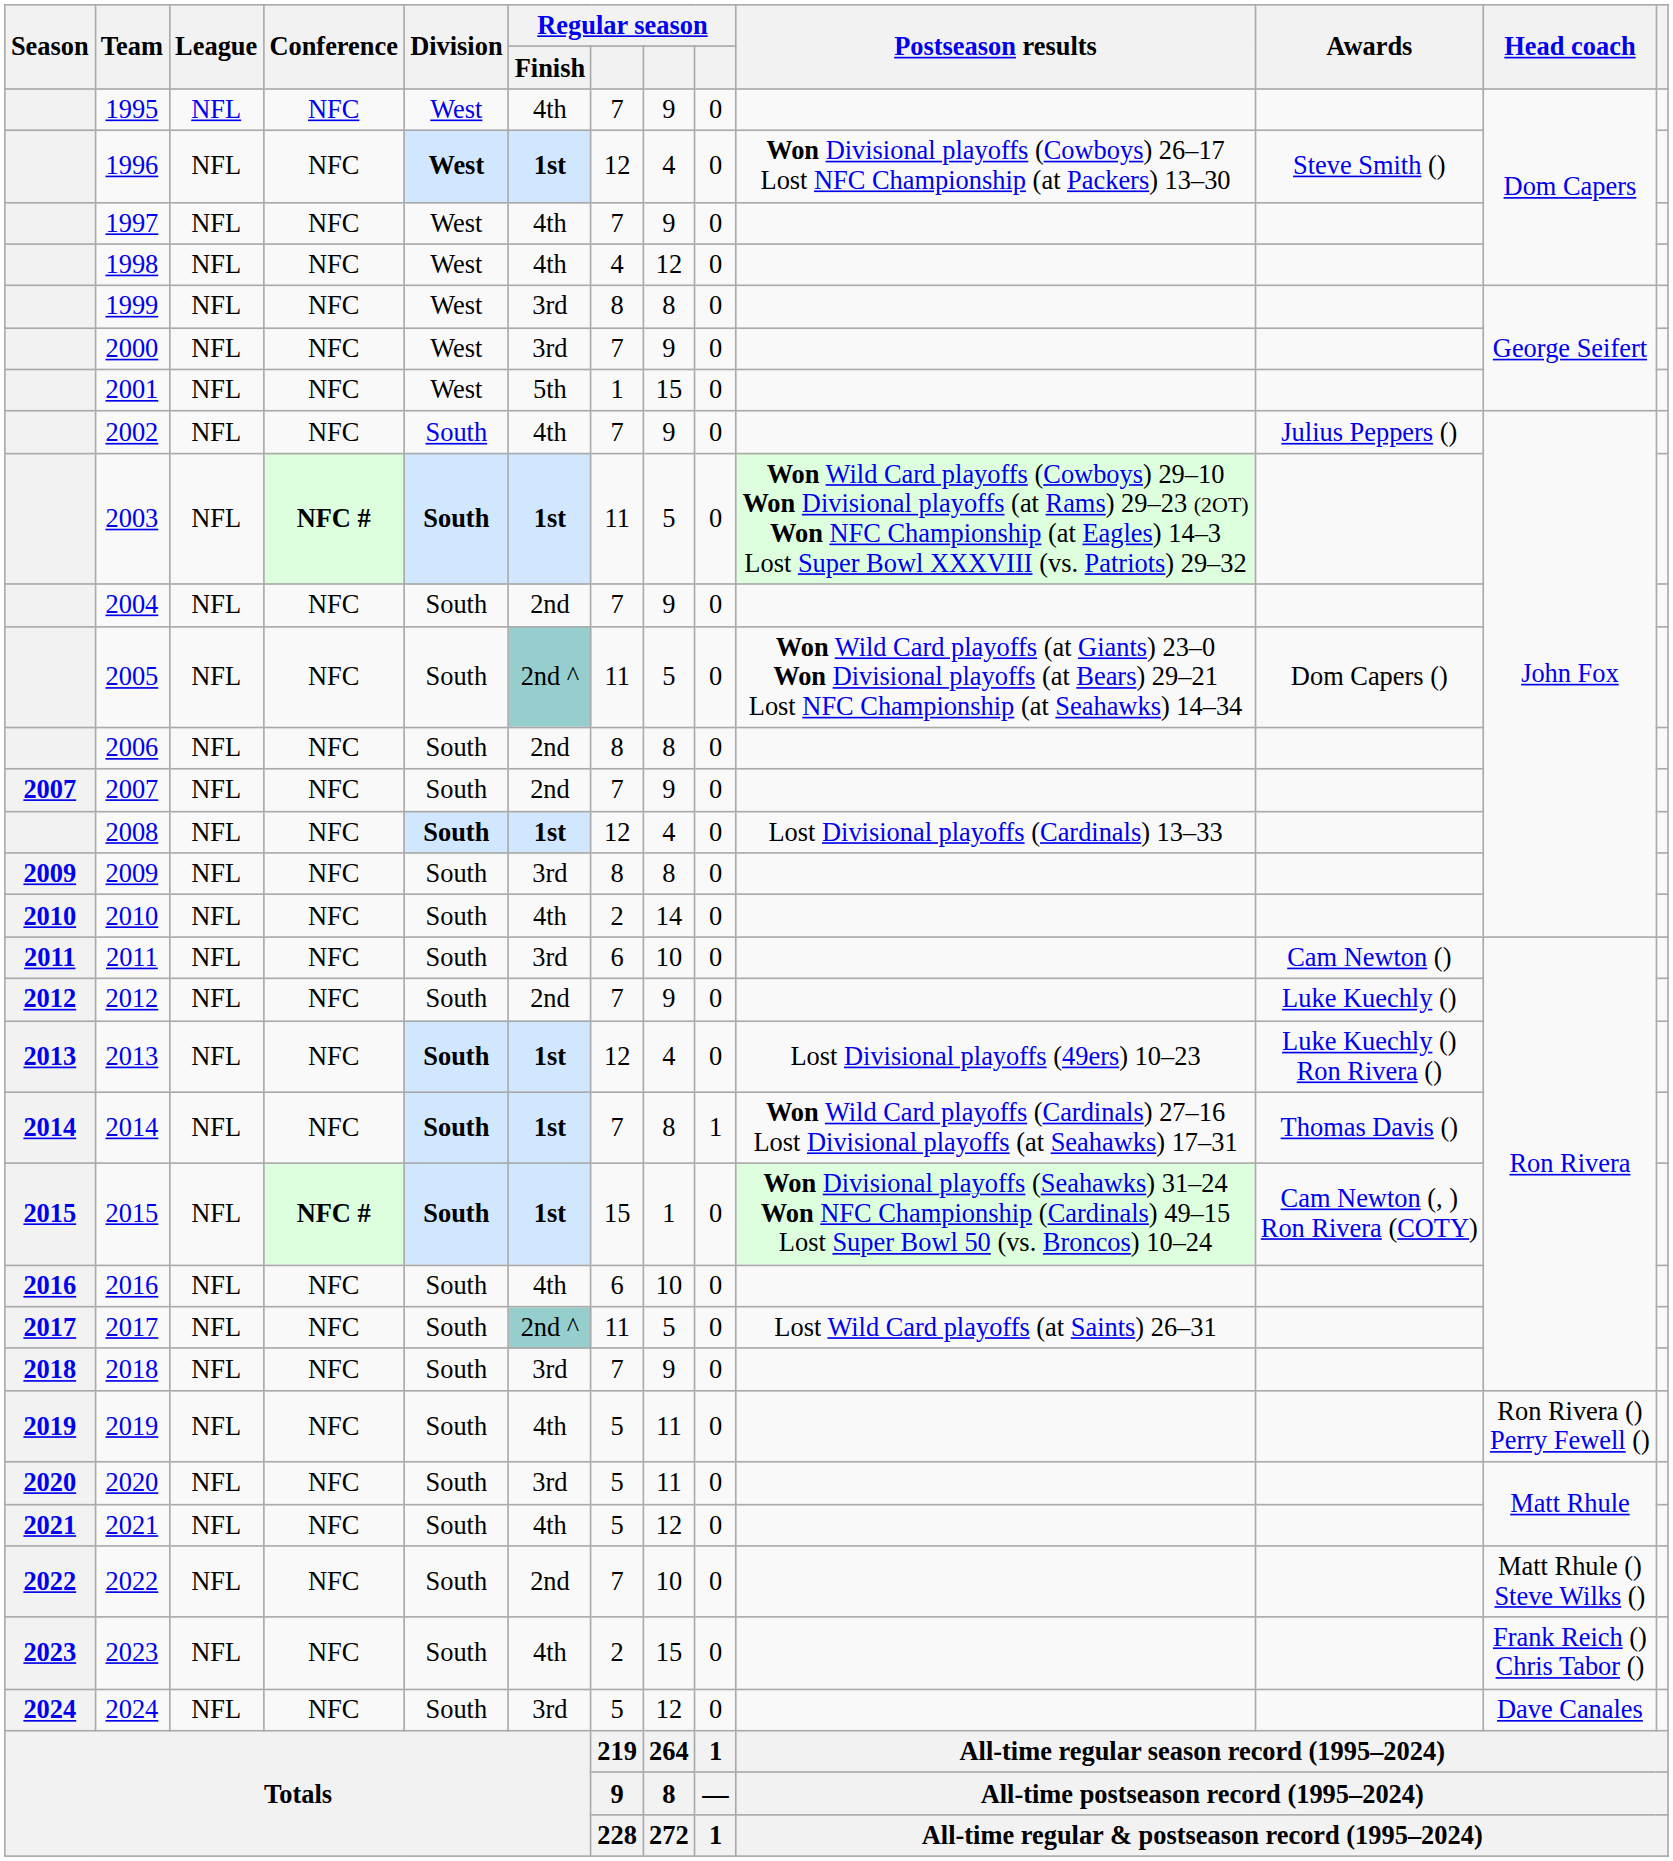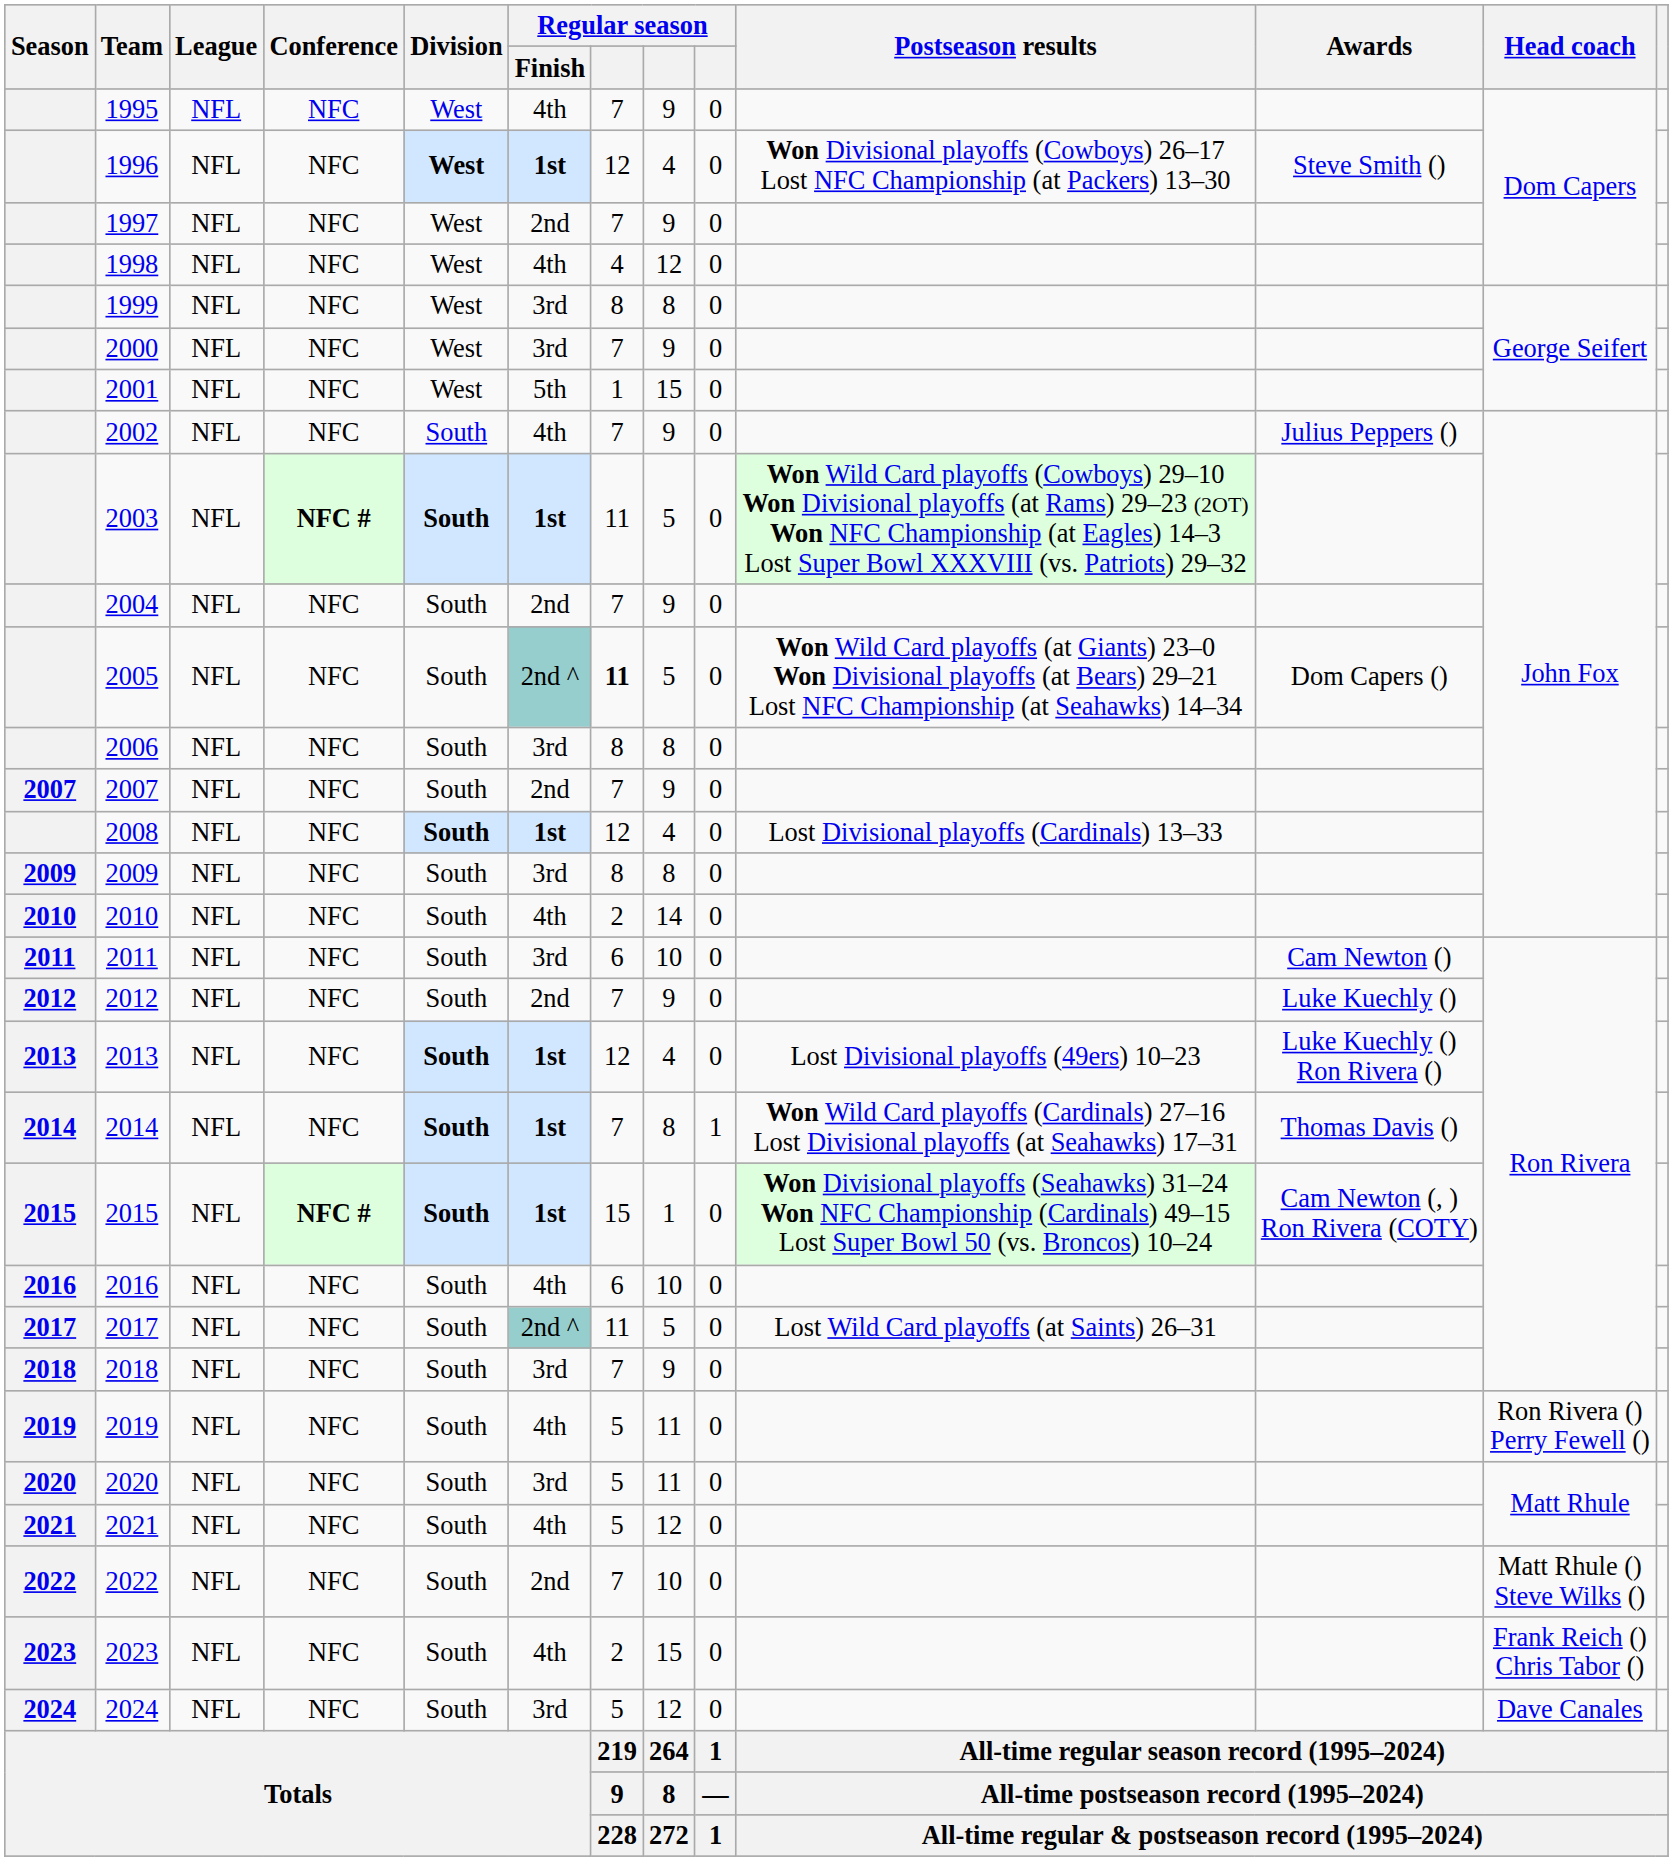 <table class="wikitable" style="text-align:center">
 <tr>
 <th scope="col" rowspan="2">Season</th>
 <th scope="col" rowspan="2">Team</th>
 <th scope="col" rowspan="2">League</th>
 <th scope="col" rowspan="2">Conference</th>
 <th scope="col" rowspan="2">Division</th>
 <th scope="colgroup" colspan="4"><a href='#'>Regular season</a></th>
 <th scope="col" rowspan="2"><a href='#'>Postseason</a> results</th>
 <th scope="col" rowspan="2">Awards</th>
 <th scope=col rowspan="2"><a href='#'>Head coach</a></th>
 <th scope=col rowspan="2"></th>
 </tr>
 <tr>
 <th scope="col" rowspan="1">Finish</th>
 <th scope="col" rowspan="1"></th>
 <th scope="col" rowspan="1"></th>
 <th scope="col" rowspan="1"  width=2.5%></th>
 </tr>
 <tr>
 <th scope=row></th>
 <td><a href='#'>1995</a></td>
 <td><a href='#'>NFL</a></td>
 <td><a href='#'>NFC</a></td>
 <td><a href='#'>West</a></td>
 <td>4th</td>
 <td>7</td>
 <td>9</td>
 <td>0</td>
 <td></td>
 <td></td>
 <td rowspan="4"><a href='#'>Dom Capers</a></td>
 <td></td>
 </tr>
 <tr>
 <th scope=row></th>
 <td><a href='#'>1996</a></td>
 <td>NFL</td>
 <td>NFC</td>
 <td style="background:#d0e7ff"><strong>West </strong></td>
 <td style="background:#d0e7ff"><strong>1st </strong></td>
 <td>12</td>
 <td>4</td>
 <td>0</td>
 <td><strong>Won</strong> <a href='#'>Divisional playoffs</a> (<a href='#'>Cowboys</a>) 26–17<br>Lost <a href='#'>NFC Championship</a> (at <a href='#'>Packers</a>) 13–30</td>
 <td><a href='#'>Steve Smith</a> ()</td>
 <td></td>
 </tr>
 <tr>
 <th scope=row></th>
 <td><a href='#'>1997</a></td>
 <td>NFL</td>
 <td>NFC</td>
 <td>West</td>
-<td>4th</td>
+<td>2nd</td>
 <td>7</td>
 <td>9</td>
 <td>0</td>
 <td></td>
 <td></td>
 <td></td>
 </tr>
 <tr>
 <th scope=row></th>
 <td><a href='#'>1998</a></td>
 <td>NFL</td>
 <td>NFC</td>
 <td>West</td>
 <td>4th</td>
 <td>4</td>
 <td>12</td>
 <td>0</td>
 <td></td>
 <td></td>
 <td></td>
 </tr>
 <tr>
 <th scope=row></th>
 <td><a href='#'>1999</a></td>
 <td>NFL</td>
 <td>NFC</td>
 <td>West</td>
 <td>3rd</td>
 <td>8</td>
 <td>8</td>
 <td>0</td>
 <td></td>
 <td></td>
 <td rowspan="3"><a href='#'>George Seifert</a></td>
 <td></td>
 </tr>
 <tr>
 <th scope=row></th>
 <td><a href='#'>2000</a></td>
 <td>NFL</td>
 <td>NFC</td>
 <td>West</td>
 <td>3rd</td>
 <td>7</td>
 <td>9</td>
 <td>0</td>
 <td></td>
 <td></td>
 <td></td>
 </tr>
 <tr>
 <th scope=row></th>
 <td><a href='#'>2001</a></td>
 <td>NFL</td>
 <td>NFC</td>
 <td>West</td>
 <td>5th</td>
 <td>1</td>
 <td>15</td>
 <td>0</td>
 <td></td>
 <td></td>
 <td></td>
 </tr>
 <tr>
 <th scope=row></th>
 <td><a href='#'>2002</a></td>
 <td>NFL</td>
 <td>NFC</td>
 <td><a href='#'>South</a></td>
 <td>4th</td>
 <td>7</td>
 <td>9</td>
 <td>0</td>
 <td></td>
 <td><a href='#'>Julius Peppers</a> ()</td>
 <td rowspan="9"><a href='#'>John Fox</a></td>
 <td></td>
 </tr>
 <tr>
 <th scope=row></th>
 <td><a href='#'>2003</a></td>
 <td>NFL</td>
 <td style="background:#dfd"><strong>NFC #</strong></td>
 <td style="background:#d0e7ff"><strong>South </strong></td>
 <td style="background:#d0e7ff"><strong>1st </strong></td>
 <td>11</td>
 <td>5</td>
 <td>0</td>
 <td bgcolor="#ddffdd"><strong>Won</strong> <a href='#'>Wild Card playoffs</a> (<a href='#'>Cowboys</a>) 29–10<br><strong>Won</strong> <a href='#'>Divisional playoffs</a> (at <a href='#'>Rams</a>) 29–23 <small>(2OT)</small><br><strong>Won</strong> <a href='#'>NFC Championship</a> (at <a href='#'>Eagles</a>) 14–3<br>Lost <a href='#'>Super Bowl XXXVIII</a> (vs. <a href='#'>Patriots</a>) 29–32</td>
 <td></td>
 <td></td>
 </tr>
 <tr>
 <th scope=row></th>
 <td><a href='#'>2004</a></td>
 <td>NFL</td>
 <td>NFC</td>
 <td>South</td>
 <td>2nd</td>
 <td>7</td>
 <td>9</td>
 <td>0</td>
 <td></td>
 <td></td>
 <td></td>
 </tr>
 <tr>
 <th scope=row></th>
 <td><a href='#'>2005</a></td>
 <td>NFL</td>
 <td>NFC</td>
 <td>South</td>
 <td style="background:#96cdcd">2nd ^</td>
-<td>11</td>
+<td><strong>11</strong></td>
 <td>5</td>
 <td>0</td>
 <td><strong>Won</strong> <a href='#'>Wild Card playoffs</a> (at <a href='#'>Giants</a>) 23–0 <br> <strong>Won</strong> <a href='#'>Divisional playoffs</a> (at <a href='#'>Bears</a>) 29–21<br>Lost <a href='#'>NFC Championship</a> (at <a href='#'>Seahawks</a>) 14–34</td>
 <td>Dom Capers ()</td>
 <td></td>
 </tr>
 <tr>
 <th scope=row></th>
 <td><a href='#'>2006</a></td>
 <td>NFL</td>
 <td>NFC</td>
 <td>South</td>
-<td>2nd</td>
+<td>3rd</td>
 <td>8</td>
 <td>8</td>
 <td>0</td>
 <td></td>
 <td></td>
 <td></td>
 </tr>
 <tr>
 <th><a href='#'>2007</a></th>
 <td><a href='#'>2007</a></td>
 <td>NFL</td>
 <td>NFC</td>
 <td>South</td>
 <td>2nd</td>
 <td>7</td>
 <td>9</td>
 <td>0</td>
 <td></td>
 <td></td>
 <td></td>
 </tr>
 <tr>
 <th scope=row></th>
 <td><a href='#'>2008</a></td>
 <td>NFL</td>
 <td>NFC</td>
 <td style="background:#d0e7ff"><strong>South </strong></td>
 <td style="background:#d0e7ff"><strong>1st </strong></td>
 <td>12</td>
 <td>4</td>
 <td>0</td>
 <td>Lost <a href='#'>Divisional playoffs</a> (<a href='#'>Cardinals</a>) 13–33</td>
 <td></td>
 <td></td>
 </tr>
 <tr>
 <th scope=row><a href='#'>2009</a></th>
 <td><a href='#'>2009</a></td>
 <td>NFL</td>
 <td>NFC</td>
 <td>South</td>
 <td>3rd</td>
 <td>8</td>
 <td>8</td>
 <td>0</td>
 <td></td>
 <td></td>
 <td></td>
 </tr>
 <tr>
 <th scope=row><a href='#'>2010</a></th>
 <td><a href='#'>2010</a></td>
 <td>NFL</td>
 <td>NFC</td>
 <td>South</td>
 <td>4th</td>
 <td>2</td>
 <td>14</td>
 <td>0</td>
 <td></td>
 <td></td>
 <td></td>
 </tr>
 <tr>
 <th scope=row><a href='#'>2011</a></th>
 <td><a href='#'>2011</a></td>
 <td>NFL</td>
 <td>NFC</td>
 <td>South</td>
 <td>3rd</td>
 <td>6</td>
 <td>10</td>
 <td>0</td>
 <td></td>
 <td><a href='#'>Cam Newton</a> ()</td>
 <td rowspan="8"><a href='#'>Ron Rivera</a></td>
 <td></td>
 </tr>
 <tr>
 <th scope=row><a href='#'>2012</a></th>
 <td><a href='#'>2012</a></td>
 <td>NFL</td>
 <td>NFC</td>
 <td>South</td>
 <td>2nd</td>
 <td>7</td>
 <td>9</td>
 <td>0</td>
 <td></td>
 <td><a href='#'>Luke Kuechly</a> ()</td>
 <td></td>
 </tr>
 <tr>
 <th scope=row><a href='#'>2013</a></th>
 <td><a href='#'>2013</a></td>
 <td>NFL</td>
 <td>NFC</td>
 <td style="background:#d0e7ff"><strong>South </strong></td>
 <td style="background:#d0e7ff"><strong>1st </strong></td>
 <td>12</td>
 <td>4</td>
 <td>0</td>
 <td>Lost <a href='#'>Divisional playoffs</a> (<a href='#'>49ers</a>) 10–23</td>
 <td><a href='#'>Luke Kuechly</a> ()<br><a href='#'>Ron Rivera</a> ()</td>
 <td></td>
 </tr>
 <tr>
 <th scope=row><a href='#'>2014</a></th>
 <td><a href='#'>2014</a></td>
 <td>NFL</td>
 <td>NFC</td>
 <td style="background:#d0e7ff"><strong>South </strong></td>
 <td style="background:#d0e7ff"><strong>1st </strong></td>
 <td>7</td>
 <td>8</td>
 <td>1</td>
 <td><strong>Won</strong> <a href='#'>Wild Card playoffs</a> (<a href='#'>Cardinals</a>) 27–16<br>Lost <a href='#'>Divisional playoffs</a> (at <a href='#'>Seahawks</a>) 17–31</td>
 <td><a href='#'>Thomas Davis</a> ()</td>
 <td></td>
 </tr>
 <tr>
 <th scope=row><a href='#'>2015</a></th>
 <td><a href='#'>2015</a></td>
 <td>NFL</td>
 <td style="background:#dfd"><strong>NFC #</strong></td>
 <td style="background:#d0e7ff"><strong>South </strong></td>
 <td style="background:#d0e7ff"><strong>1st </strong></td>
 <td>15</td>
 <td>1</td>
 <td>0</td>
 <td bgcolor="#ddffdd"><strong>Won</strong> <a href='#'>Divisional playoffs</a> (<a href='#'>Seahawks</a>) 31–24<br><strong>Won</strong> <a href='#'>NFC Championship</a> (<a href='#'>Cardinals</a>) 49–15<br>Lost <a href='#'>Super Bowl 50</a> (vs. <a href='#'>Broncos</a>) 10–24</td>
 <td><a href='#'>Cam Newton</a> (, )<br><a href='#'>Ron Rivera</a> (<a href='#'>COTY</a>)</td>
 <td></td>
 </tr>
 <tr>
 <th scope=row><a href='#'>2016</a></th>
 <td><a href='#'>2016</a></td>
 <td>NFL</td>
 <td>NFC</td>
 <td>South</td>
 <td>4th</td>
 <td>6</td>
 <td>10</td>
 <td>0</td>
 <td></td>
 <td></td>
 <td></td>
 </tr>
 <tr>
 <th scope=row><a href='#'>2017</a></th>
 <td><a href='#'>2017</a></td>
 <td>NFL</td>
 <td>NFC</td>
 <td>South</td>
 <td style="background:#96cdcd">2nd ^</td>
 <td>11</td>
 <td>5</td>
 <td>0</td>
 <td>Lost <a href='#'>Wild Card playoffs</a> (at <a href='#'>Saints</a>) 26–31</td>
 <td></td>
 <td></td>
 </tr>
 <tr>
 <th scope=row><a href='#'>2018</a></th>
 <td><a href='#'>2018</a></td>
 <td>NFL</td>
 <td>NFC</td>
 <td>South</td>
 <td>3rd</td>
 <td>7</td>
 <td>9</td>
 <td>0</td>
 <td></td>
 <td></td>
 <td></td>
 </tr>
 <tr>
 <th scope=row><a href='#'>2019</a></th>
 <td><a href='#'>2019</a></td>
 <td>NFL</td>
 <td>NFC</td>
 <td>South</td>
 <td>4th</td>
 <td>5</td>
 <td>11</td>
 <td>0</td>
 <td></td>
 <td></td>
 <td>Ron Rivera ()<br><a href='#'>Perry Fewell</a> ()</td>
 <td></td>
 </tr>
 <tr>
 <th scope=row><a href='#'>2020</a></th>
 <td><a href='#'>2020</a></td>
 <td>NFL</td>
 <td>NFC</td>
 <td>South</td>
 <td>3rd</td>
 <td>5</td>
 <td>11</td>
 <td>0</td>
 <td></td>
 <td></td>
 <td rowspan="2"><a href='#'>Matt Rhule</a></td>
 <td></td>
 </tr>
 <tr>
 <th scope=row><a href='#'>2021</a></th>
 <td><a href='#'>2021</a></td>
 <td>NFL</td>
 <td>NFC</td>
 <td>South</td>
 <td>4th</td>
 <td>5</td>
 <td>12</td>
 <td>0</td>
 <td></td>
 <td></td>
 <td></td>
 </tr>
 <tr>
 <th scope=row><a href='#'>2022</a></th>
 <td><a href='#'>2022</a></td>
 <td>NFL</td>
 <td>NFC</td>
 <td>South</td>
 <td>2nd</td>
 <td>7</td>
 <td>10</td>
 <td>0</td>
 <td></td>
 <td></td>
 <td>Matt Rhule ()<br><a href='#'>Steve Wilks</a> ()</td>
 <td></td>
 </tr>
 <tr>
 <th scope=row><a href='#'>2023</a></th>
 <td><a href='#'>2023</a></td>
 <td>NFL</td>
 <td>NFC</td>
 <td>South</td>
 <td>4th</td>
 <td>2</td>
 <td>15</td>
 <td>0</td>
 <td></td>
 <td></td>
 <td><a href='#'>Frank Reich</a> ()<br><a href='#'>Chris Tabor</a> ()</td>
 <td></td>
 </tr>
 <tr>
 <th scope=row><a href='#'>2024</a></th>
 <td><a href='#'>2024</a></td>
 <td>NFL</td>
 <td>NFC</td>
 <td>South</td>
 <td>3rd</td>
 <td>5</td>
 <td>12</td>
 <td>0</td>
 <td></td>
 <td></td>
 <td><a href='#'>Dave Canales</a></td>
 <td></td>
 </tr>
 <tr>
 <th scope=rowgroup rowspan="3" colspan="6">Totals</th>
 <th>219</th>
 <th>264</th>
 <th>1</th>
 <th colspan="4">All-time regular season record (1995–2024)</th>
 </tr>
 <tr>
 <th>9</th>
 <th>8</th>
 <th>—</th>
 <th colspan="4">All-time postseason record (1995–2024)</th>
 </tr>
 <tr>
 <th>228</th>
 <th>272</th>
 <th>1</th>
 <th colspan="4">All-time regular & postseason record (1995–2024)</th>
 </tr>
 </table>
